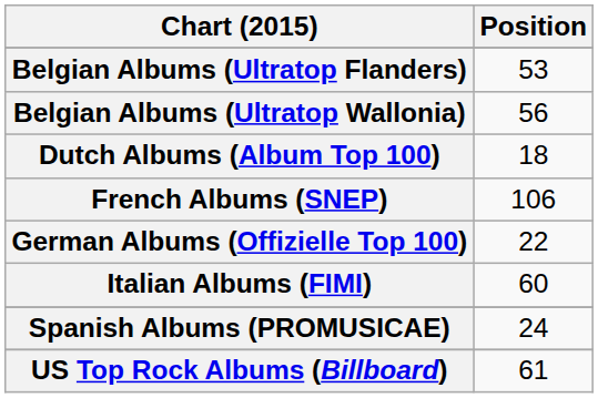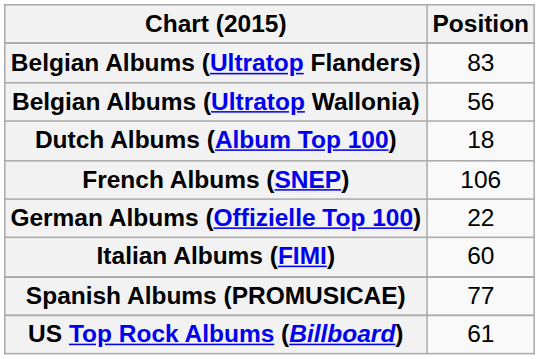 <table class="wikitable sortable plainrowheaders" style="text-align:center">
 <tr>
 <th scope="col">Chart (2015)</th>
 <th scope="col">Position</th>
 </tr>
 <tr>
 </tr>
 <tr>
 <th scope="row">Belgian Albums (<a href='#'>Ultratop</a> Flanders)</th>
-<td>53</td>
+<td>83</td>
 </tr>
 <tr>
 <th scope="row">Belgian Albums (<a href='#'>Ultratop</a> Wallonia)</th>
 <td>56</td>
 </tr>
 <tr>
 <th scope="row">Dutch Albums (<a href='#'>Album Top 100</a>)</th>
 <td>18</td>
 </tr>
 <tr>
 <th scope="row">French Albums (<a href='#'>SNEP</a>)</th>
 <td>106</td>
 </tr>
 <tr>
 <th scope="row">German Albums (<a href='#'>Offizielle Top 100</a>)</th>
 <td>22</td>
 </tr>
 <tr>
 <th scope="row">Italian Albums (<a href='#'>FIMI</a>)</th>
 <td>60</td>
 </tr>
 <tr>
 </tr>
 <tr>
 <th scope="row">Spanish Albums (PROMUSICAE)</th>
-<td>24</td>
+<td>77</td>
 </tr>
 <tr>
 </tr>
 <tr>
 <th scope="row">US <a href='#'>Top Rock Albums</a> (<em><a href='#'>Billboard</a></em>)</th>
 <td>61</td>
 </tr>
 </table>
